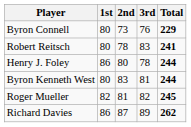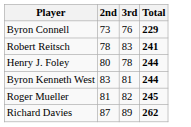 <table class="wikitable">
 <tr>
 <th>Player</th>
-<th>1st</th>
 <th>2nd</th>
 <th>3rd</th>
 <th>Total</th>
 </tr>
 <tr>
 <td>Byron Connell</td>
-<td>80</td>
 <td>73</td>
 <td>76</td>
 <td><strong>229</strong></td>
 </tr>
 <tr>
 <td>Robert Reitsch</td>
-<td>80</td>
 <td>78</td>
 <td>83</td>
 <td><strong>241</strong></td>
 </tr>
 <tr>
 <td>Henry J. Foley</td>
-<td>86</td>
 <td>80</td>
 <td>78</td>
 <td><strong>244</strong></td>
 </tr>
 <tr>
 <td>Byron Kenneth West</td>
-<td>80</td>
 <td>83</td>
 <td>81</td>
 <td><strong>244</strong></td>
 </tr>
 <tr>
 <td>Roger Mueller</td>
-<td>82</td>
 <td>81</td>
 <td>82</td>
 <td><strong>245</strong></td>
 </tr>
 <tr>
 <td>Richard Davies</td>
-<td>86</td>
 <td>87</td>
 <td>89</td>
 <td><strong>262</strong></td>
 </tr>
 </table>
